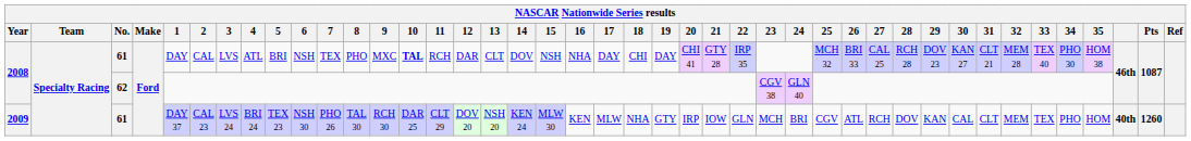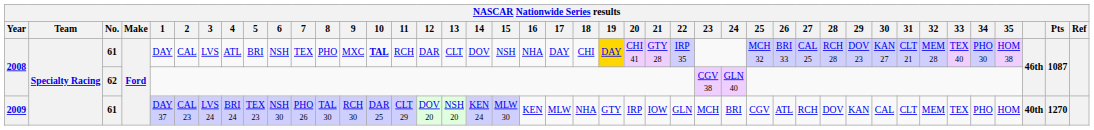 <table class="wikitable" style="text-align:center; font-size:75%">
 <tr>
 <th colspan=42><a href='#'>NASCAR</a> <a href='#'>Nationwide Series</a> results</th>
 </tr>
 <tr>
 <th>Year</th>
 <th>Team</th>
 <th>No.</th>
 <th>Make</th>
 <th>1</th>
 <th>2</th>
 <th>3</th>
 <th>4</th>
 <th>5</th>
 <th>6</th>
 <th>7</th>
 <th>8</th>
 <th>9</th>
 <th>10</th>
 <th>11</th>
 <th>12</th>
 <th>13</th>
 <th>14</th>
 <th>15</th>
 <th>16</th>
 <th>17</th>
 <th>18</th>
 <th>19</th>
 <th>20</th>
 <th>21</th>
 <th>22</th>
 <th>23</th>
 <th>24</th>
 <th>25</th>
 <th>26</th>
 <th>27</th>
 <th>28</th>
 <th>29</th>
 <th>30</th>
 <th>31</th>
 <th>32</th>
 <th>33</th>
 <th>34</th>
 <th>35</th>
 <th></th>
 <th>Pts</th>
 <th>Ref</th>
 </tr>
 <tr>
 <th rowspan=2><a href='#'>2008</a></th>
 <th rowspan=3><a href='#'>Specialty Racing</a></th>
 <th>61</th>
 <th rowspan=3><a href='#'>Ford</a></th>
 <td><a href='#'>DAY</a></td>
 <td><a href='#'>CAL</a></td>
 <td><a href='#'>LVS</a></td>
 <td><a href='#'>ATL</a></td>
 <td><a href='#'>BRI</a></td>
 <td><a href='#'>NSH</a></td>
 <td><a href='#'>TEX</a></td>
 <td><a href='#'>PHO</a></td>
 <td><a href='#'>MXC</a></td>
 <td><strong><a href='#'>TAL</a></strong></td>
 <td><a href='#'>RCH</a></td>
 <td><a href='#'>DAR</a></td>
 <td><a href='#'>CLT</a></td>
 <td><a href='#'>DOV</a></td>
 <td><a href='#'>NSH</a></td>
 <td><a href='#'>NHA</a></td>
 <td><a href='#'>DAY</a></td>
 <td><a href='#'>CHI</a></td>
-<td><a href='#'>DAY</a></td>
+<td style="background: gold;"><a href='#'>DAY</a></td>
 <td style="background:#EFCFFF;"><a href='#'>CHI</a><br><small>41</small></td>
 <td style="background:#EFCFFF;"><a href='#'>GTY</a><br><small>28</small></td>
 <td style="background:#CFCFFF;"><a href='#'>IRP</a><br><small>35</small></td>
 <td colspan=2></td>
 <td style="background:#CFCFFF;"><a href='#'>MCH</a><br><small>32</small></td>
 <td style="background:#CFCFFF;"><a href='#'>BRI</a><br><small>33</small></td>
 <td style="background:#CFCFFF;"><a href='#'>CAL</a><br><small>25</small></td>
 <td style="background:#CFCFFF;"><a href='#'>RCH</a><br><small>28</small></td>
 <td style="background:#CFCFFF;"><a href='#'>DOV</a><br><small>23</small></td>
 <td style="background:#CFCFFF;"><a href='#'>KAN</a><br><small>27</small></td>
 <td style="background:#CFCFFF;"><a href='#'>CLT</a><br><small>21</small></td>
 <td style="background:#CFCFFF;"><a href='#'>MEM</a><br><small>28</small></td>
 <td style="background:#EFCFFF;"><a href='#'>TEX</a><br><small>40</small></td>
 <td style="background:#CFCFFF;"><a href='#'>PHO</a><br><small>30</small></td>
 <td style="background:#EFCFFF;"><a href='#'>HOM</a><br><small>38</small></td>
 <th rowspan=2>46th</th>
 <th rowspan=2>1087</th>
 <th rowspan=2></th>
 </tr>
 <tr>
 <th>62</th>
 <td colspan=22></td>
 <td style="background:#EFCFFF;"><a href='#'>CGV</a><br><small>38</small></td>
 <td style="background:#EFCFFF;"><a href='#'>GLN</a><br><small>40</small></td>
 <td colspan=11></td>
 </tr>
 <tr>
 <th><a href='#'>2009</a></th>
 <th>61</th>
 <td style="background:#CFCFFF;"><a href='#'>DAY</a><br><small>37</small></td>
 <td style="background:#CFCFFF;"><a href='#'>CAL</a><br><small>23</small></td>
 <td style="background:#CFCFFF;"><a href='#'>LVS</a><br><small>24</small></td>
 <td style="background:#CFCFFF;"><a href='#'>BRI</a><br><small>24</small></td>
 <td style="background:#CFCFFF;"><a href='#'>TEX</a><br><small>23</small></td>
 <td style="background:#CFCFFF;"><a href='#'>NSH</a><br><small>30</small></td>
 <td style="background:#CFCFFF;"><a href='#'>PHO</a><br><small>26</small></td>
 <td style="background:#CFCFFF;"><a href='#'>TAL</a><br><small>30</small></td>
 <td style="background:#CFCFFF;"><a href='#'>RCH</a><br><small>30</small></td>
 <td style="background:#CFCFFF;"><a href='#'>DAR</a><br><small>25</small></td>
 <td style="background:#CFCFFF;"><a href='#'>CLT</a><br><small>29</small></td>
 <td style="background:#DFFFDF;"><a href='#'>DOV</a><br><small>20</small></td>
 <td style="background:#DFFFDF;"><a href='#'>NSH</a><br><small>20</small></td>
 <td style="background:#CFCFFF;"><a href='#'>KEN</a><br><small>24</small></td>
 <td style="background:#CFCFFF;"><a href='#'>MLW</a><br><small>30</small></td>
 <td><a href='#'>KEN</a></td>
 <td><a href='#'>MLW</a></td>
 <td><a href='#'>NHA</a></td>
 <td><a href='#'>GTY</a></td>
 <td><a href='#'>IRP</a></td>
 <td><a href='#'>IOW</a></td>
 <td><a href='#'>GLN</a></td>
 <td><a href='#'>MCH</a></td>
 <td><a href='#'>BRI</a></td>
 <td><a href='#'>CGV</a></td>
 <td><a href='#'>ATL</a></td>
 <td><a href='#'>RCH</a></td>
 <td><a href='#'>DOV</a></td>
 <td><a href='#'>KAN</a></td>
 <td><a href='#'>CAL</a></td>
 <td><a href='#'>CLT</a></td>
 <td><a href='#'>MEM</a></td>
 <td><a href='#'>TEX</a></td>
 <td><a href='#'>PHO</a></td>
 <td><a href='#'>HOM</a></td>
 <th>40th</th>
-<th>1260</th>
+<th>1270</th>
 <th></th>
 </tr>
 </table>
